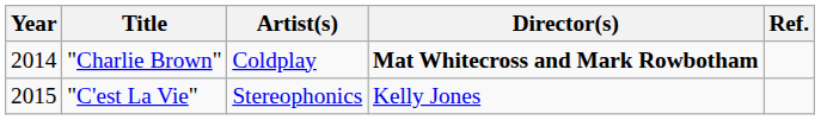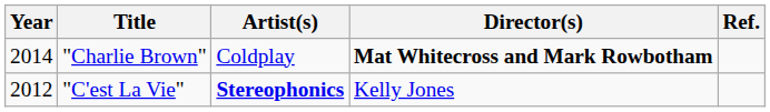 <table class="wikitable sortable">
 <tr>
 <th>Year</th>
 <th>Title</th>
 <th>Artist(s)</th>
 <th>Director(s)</th>
 <th class="unsortable">Ref.</th>
 </tr>
 <tr>
 <td>2014</td>
 <td>"<a href='#'>Charlie Brown</a>"</td>
 <td><a href='#'>Coldplay</a></td>
 <td><strong>Mat Whitecross and Mark Rowbotham</strong></td>
 <td></td>
 </tr>
 <tr>
-<td>2015</td>
+<td>2012</td>
 <td>"<a href='#'>C'est La Vie</a>"</td>
-<td><a href='#'>Stereophonics</a></td>
+<td><strong><a href='#'>Stereophonics</a></strong></td>
 <td><a href='#'>Kelly Jones</a></td>
 <td></td>
 </tr>
 </table>
